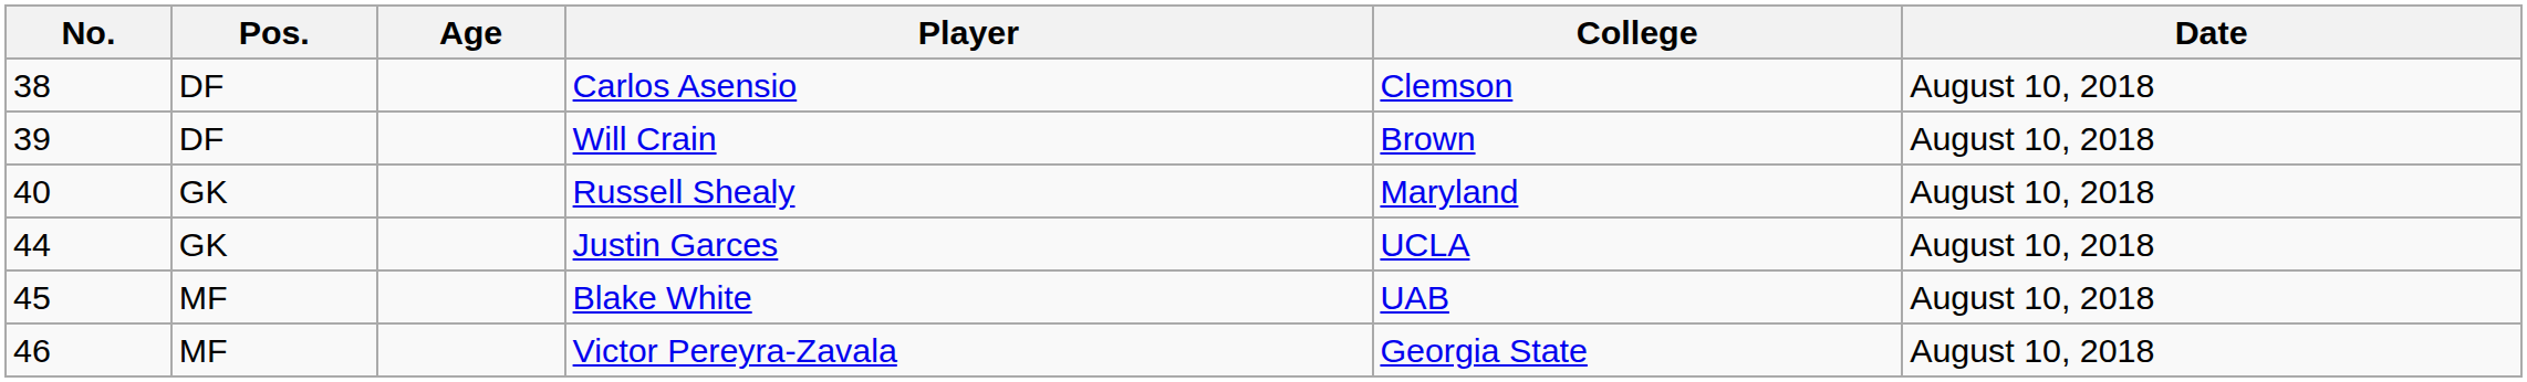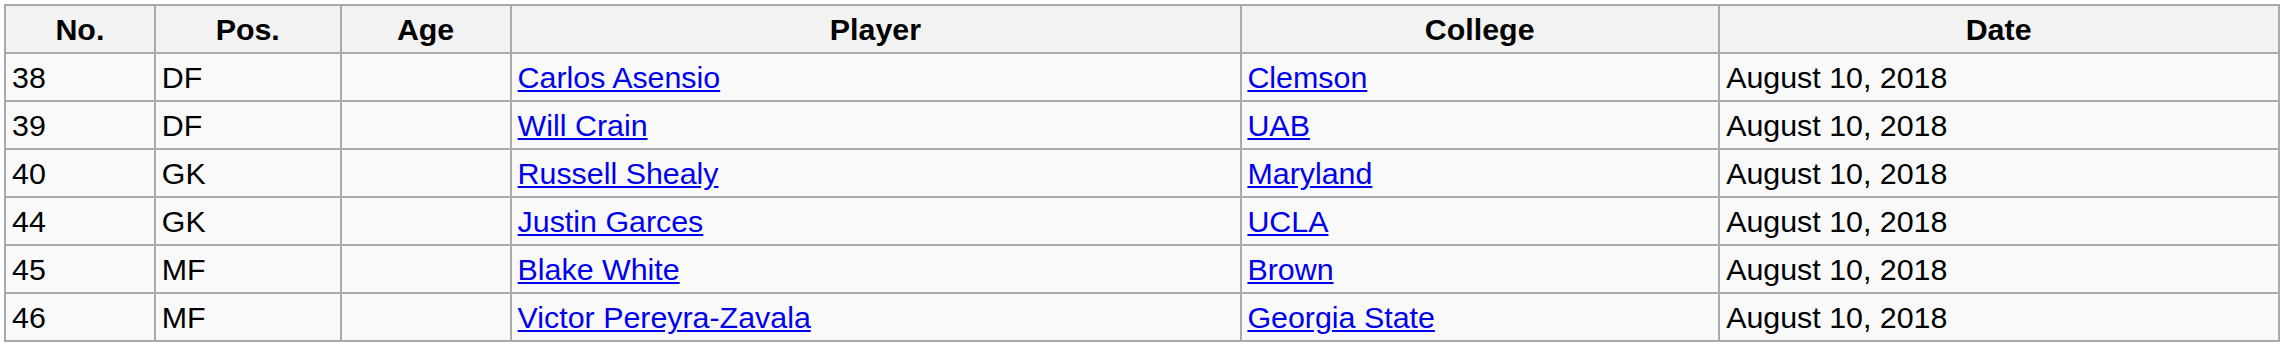 <table class="wikitable sortable" style="width:90%; text-align:center; font-size:95%; text-align:left;">
 <tr>
 <th><strong>No.</strong></th>
 <th><strong>Pos.</strong></th>
 <th><strong>Age</strong></th>
 <th><strong>Player</strong></th>
 <th><strong>College</strong></th>
 <th><strong>Date</strong></th>
 </tr>
 <tr>
 <td>38</td>
 <td>DF</td>
 <td></td>
 <td> <a href='#'>Carlos Asensio</a></td>
 <td><a href='#'>Clemson</a></td>
 <td>August 10, 2018</td>
 </tr>
 <tr>
 <td>39</td>
 <td>DF</td>
 <td></td>
 <td> <a href='#'>Will Crain</a></td>
-<td><a href='#'>Brown</a></td>
+<td><a href='#'>UAB</a></td>
 <td>August 10, 2018</td>
 </tr>
 <tr>
 <td>40</td>
 <td>GK</td>
 <td></td>
 <td> <a href='#'>Russell Shealy</a></td>
 <td><a href='#'>Maryland</a></td>
 <td>August 10, 2018</td>
 </tr>
 <tr>
 <td>44</td>
 <td>GK</td>
 <td></td>
 <td> <a href='#'>Justin Garces</a></td>
 <td><a href='#'>UCLA</a></td>
 <td>August 10, 2018</td>
 </tr>
 <tr>
 <td>45</td>
 <td>MF</td>
 <td></td>
 <td> <a href='#'>Blake White</a></td>
-<td><a href='#'>UAB</a></td>
+<td><a href='#'>Brown</a></td>
 <td>August 10, 2018</td>
 </tr>
 <tr>
 <td>46</td>
 <td>MF</td>
 <td></td>
 <td> <a href='#'>Victor Pereyra-Zavala</a></td>
 <td><a href='#'>Georgia State</a></td>
 <td>August 10, 2018</td>
 </tr>
 <tr>
 </tr>
 </table>
